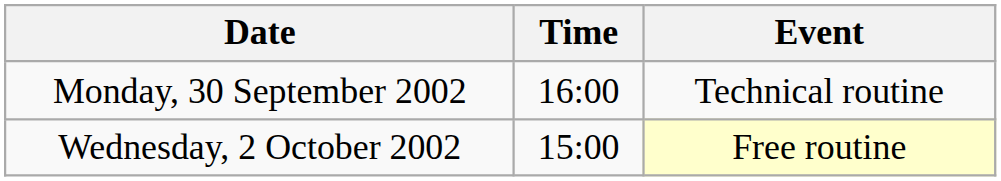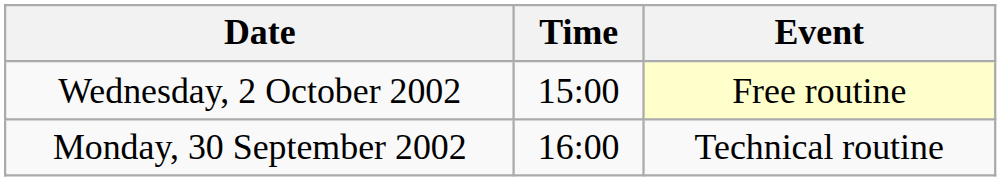 <table class = "wikitable" style="text-align:center;">
 <tr>
 <th width=220>Date</th>
 <th width=50>Time</th>
 <th width=150>Event</th>
 </tr>
 <tr>
+<td>Wednesday, 2 October 2002</td>
+<td>15:00</td>
+<td bgcolor=ffffcc>Free routine</td>
+</tr>
+<tr>
 <td>Monday, 30 September 2002</td>
 <td>16:00</td>
 <td>Technical routine</td>
 </tr>
-<tr>
-<td>Wednesday, 2 October 2002</td>
-<td>15:00</td>
-<td bgcolor=ffffcc>Free routine</td>
-</tr>
 </table>
